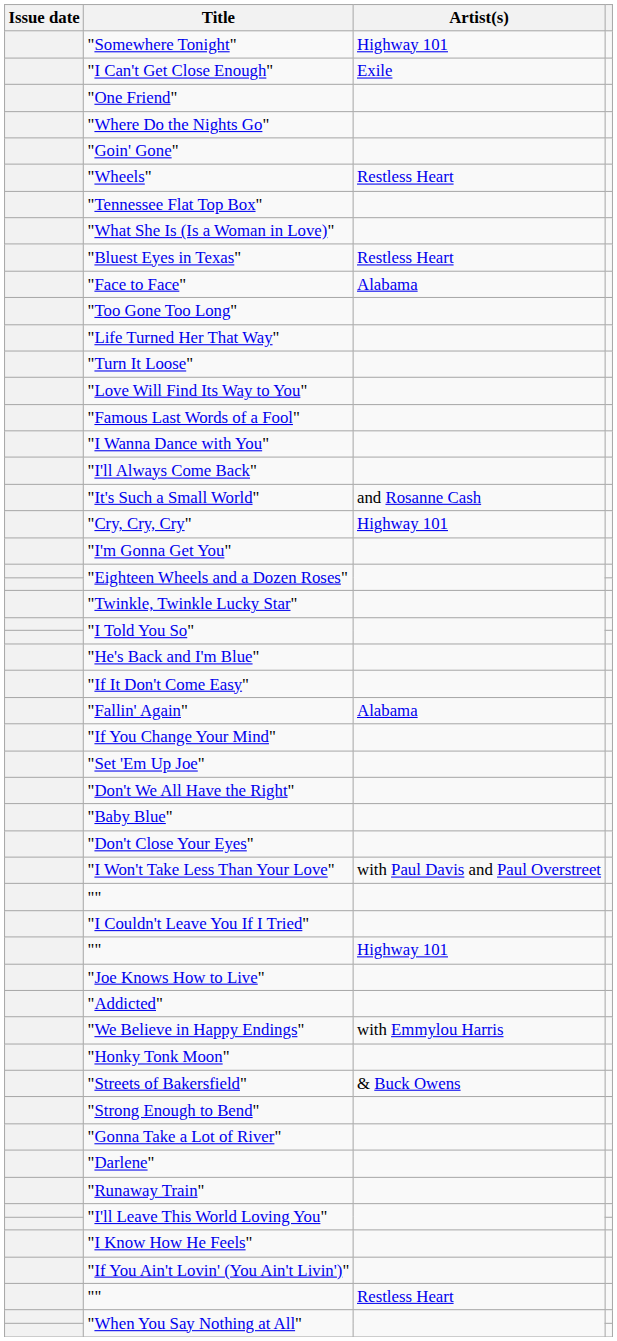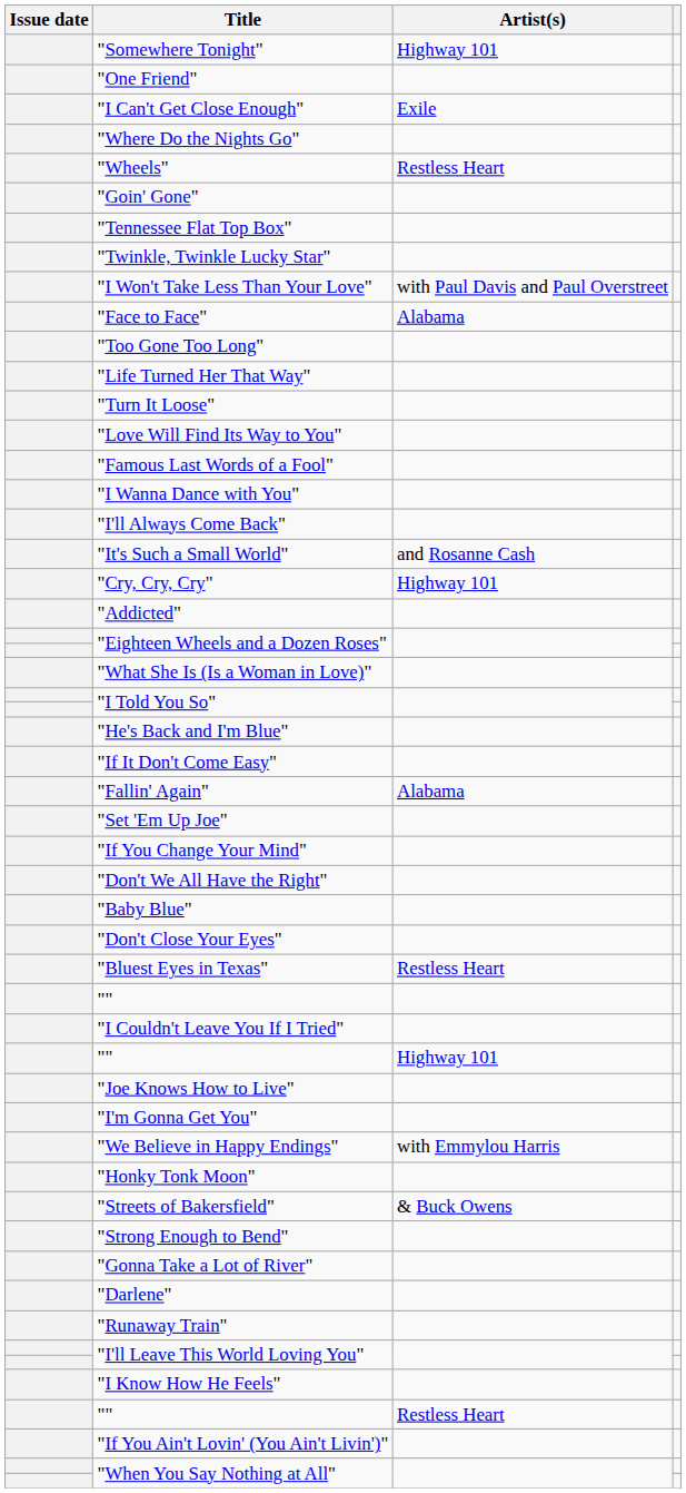 <table class="wikitable sortable plainrowheaders">
 <tr>
 <th scope=col>Issue date</th>
 <th scope=col>Title</th>
 <th scope=col>Artist(s)</th>
 <th scope=col class=unsortable></th>
 </tr>
 <tr>
 <th scope=row></th>
 <td>"<a href='#'>Somewhere Tonight</a>"</td>
 <td><a href='#'>Highway 101</a></td>
 <td style="text-align: center;"></td>
 </tr>
 <tr>
 <th scope=row></th>
+<td>"<a href='#'>One Friend</a>"</td>
+<td></td>
+<td style="text-align: center;"></td>
+</tr>
+<tr>
+<th scope=row></th>
 <td>"<a href='#'>I Can't Get Close Enough</a>"</td>
 <td><a href='#'>Exile</a></td>
 <td style="text-align: center;"></td>
 </tr>
 <tr>
 <th scope=row></th>
-<td>"<a href='#'>One Friend</a>"</td>
-<td></td>
-<td style="text-align: center;"></td>
-</tr>
-<tr>
-<th scope=row></th>
 <td>"<a href='#'>Where Do the Nights Go</a>"</td>
-<td></td>
-<td style="text-align: center;"></td>
-</tr>
-<tr>
-<th scope=row></th>
-<td>"<a href='#'>Goin' Gone</a>"</td>
 <td></td>
 <td style="text-align: center;"></td>
 </tr>
 <tr>
 <th scope=row></th>
 <td>"<a href='#'>Wheels</a>"</td>
 <td><a href='#'>Restless Heart</a></td>
 <td style="text-align: center;"></td>
 </tr>
 <tr>
 <th scope=row></th>
+<td>"<a href='#'>Goin' Gone</a>"</td>
+<td></td>
+<td style="text-align: center;"></td>
+</tr>
+<tr>
+<th scope=row></th>
 <td>"<a href='#'>Tennessee Flat Top Box</a>"</td>
 <td></td>
 <td style="text-align: center;"></td>
 </tr>
 <tr>
 <th scope=row></th>
-<td>"<a href='#'>What She Is (Is a Woman in Love)</a>"</td>
+<td>"<a href='#'>Twinkle, Twinkle Lucky Star</a>"</td>
 <td></td>
 <td style="text-align: center;"></td>
 </tr>
 <tr>
 <th scope=row></th>
-<td>"<a href='#'>Bluest Eyes in Texas</a>"</td>
-<td><a href='#'>Restless Heart</a></td>
+<td>"<a href='#'>I Won't Take Less Than Your Love</a>"</td>
+<td> with <a href='#'>Paul Davis</a> and <a href='#'>Paul Overstreet</a></td>
 <td style="text-align: center;"></td>
 </tr>
 <tr>
 <th scope=row></th>
 <td>"<a href='#'>Face to Face</a>"</td>
 <td><a href='#'>Alabama</a></td>
 <td style="text-align: center;"></td>
 </tr>
 <tr>
 <th scope=row></th>
 <td>"<a href='#'>Too Gone Too Long</a>"</td>
 <td></td>
 <td style="text-align: center;"></td>
 </tr>
 <tr>
 <th scope=row></th>
 <td>"<a href='#'>Life Turned Her That Way</a>"</td>
 <td></td>
 <td style="text-align: center;"></td>
 </tr>
 <tr>
 <th scope=row></th>
 <td>"<a href='#'>Turn It Loose</a>"</td>
 <td></td>
 <td style="text-align: center;"></td>
 </tr>
 <tr>
 <th scope=row></th>
 <td>"<a href='#'>Love Will Find Its Way to You</a>"</td>
 <td></td>
 <td style="text-align: center;"></td>
 </tr>
 <tr>
 <th scope=row></th>
 <td>"<a href='#'>Famous Last Words of a Fool</a>"</td>
 <td></td>
 <td style="text-align: center;"></td>
 </tr>
 <tr>
 <th scope=row></th>
 <td>"<a href='#'>I Wanna Dance with You</a>"</td>
 <td></td>
 <td style="text-align: center;"></td>
 </tr>
 <tr>
 <th scope=row></th>
 <td>"<a href='#'>I'll Always Come Back</a>"</td>
 <td></td>
 <td style="text-align: center;"></td>
 </tr>
 <tr>
 <th scope=row></th>
 <td>"<a href='#'>It's Such a Small World</a>"</td>
 <td> and <a href='#'>Rosanne Cash</a></td>
 <td style="text-align: center;"></td>
 </tr>
 <tr>
 <th scope=row></th>
 <td>"<a href='#'>Cry, Cry, Cry</a>"</td>
 <td><a href='#'>Highway 101</a></td>
 <td style="text-align: center;"></td>
 </tr>
 <tr>
 <th scope=row></th>
-<td>"<a href='#'>I'm Gonna Get You</a>"</td>
+<td>"<a href='#'>Addicted</a>"</td>
 <td></td>
 <td style="text-align: center;"></td>
 </tr>
 <tr>
 <th scope=row></th>
 <td rowspan=2>"<a href='#'>Eighteen Wheels and a Dozen Roses</a>"</td>
 <td rowspan=2></td>
 <td style="text-align: center;"></td>
 </tr>
 <tr>
 <th scope=row></th>
 <td style="text-align: center;"></td>
 </tr>
 <tr>
 <th scope=row></th>
-<td>"<a href='#'>Twinkle, Twinkle Lucky Star</a>"</td>
+<td>"<a href='#'>What She Is (Is a Woman in Love)</a>"</td>
 <td></td>
 <td style="text-align: center;"></td>
 </tr>
 <tr>
 <th scope=row></th>
 <td rowspan=2>"<a href='#'>I Told You So</a>"</td>
 <td rowspan=2></td>
 <td style="text-align: center;"></td>
 </tr>
 <tr>
 <th scope=row></th>
 <td style="text-align: center;"></td>
 </tr>
 <tr>
 <th scope=row></th>
 <td>"<a href='#'>He's Back and I'm Blue</a>"</td>
 <td></td>
 <td style="text-align: center;"></td>
 </tr>
 <tr>
 <th scope=row></th>
 <td>"<a href='#'>If It Don't Come Easy</a>"</td>
 <td></td>
 <td style="text-align: center;"></td>
 </tr>
 <tr>
 <th scope=row></th>
 <td>"<a href='#'>Fallin' Again</a>"</td>
 <td><a href='#'>Alabama</a></td>
 <td style="text-align: center;"></td>
 </tr>
 <tr>
 <th scope=row></th>
-<td>"<a href='#'>If You Change Your Mind</a>"</td>
+<td>"<a href='#'>Set 'Em Up Joe</a>"</td>
 <td></td>
 <td style="text-align: center;"></td>
 </tr>
 <tr>
 <th scope=row></th>
-<td>"<a href='#'>Set 'Em Up Joe</a>"</td>
+<td>"<a href='#'>If You Change Your Mind</a>"</td>
 <td></td>
 <td style="text-align: center;"></td>
 </tr>
 <tr>
 <th scope=row></th>
 <td>"<a href='#'>Don't We All Have the Right</a>"</td>
 <td></td>
 <td style="text-align: center;"></td>
 </tr>
 <tr>
 <th scope=row></th>
 <td>"<a href='#'>Baby Blue</a>"</td>
 <td></td>
 <td style="text-align: center;"></td>
 </tr>
 <tr>
 <th scope=row></th>
 <td>"<a href='#'>Don't Close Your Eyes</a>"</td>
 <td></td>
 <td style="text-align: center;"></td>
 </tr>
 <tr>
 <th scope=row></th>
-<td>"<a href='#'>I Won't Take Less Than Your Love</a>"</td>
-<td> with <a href='#'>Paul Davis</a> and <a href='#'>Paul Overstreet</a></td>
+<td>"<a href='#'>Bluest Eyes in Texas</a>"</td>
+<td><a href='#'>Restless Heart</a></td>
 <td style="text-align: center;"></td>
 </tr>
 <tr>
 <th scope=row></th>
 <td>""</td>
 <td></td>
 <td style="text-align: center;"></td>
 </tr>
 <tr>
 <th scope=row></th>
 <td>"<a href='#'>I Couldn't Leave You If I Tried</a>"</td>
 <td></td>
 <td style="text-align: center;"></td>
 </tr>
 <tr>
 <th scope=row></th>
 <td>""</td>
 <td><a href='#'>Highway 101</a></td>
 <td style="text-align: center;"></td>
 </tr>
 <tr>
 <th scope=row></th>
 <td>"<a href='#'>Joe Knows How to Live</a>"</td>
 <td></td>
 <td style="text-align: center;"></td>
 </tr>
 <tr>
 <th scope=row></th>
-<td>"<a href='#'>Addicted</a>"</td>
+<td>"<a href='#'>I'm Gonna Get You</a>"</td>
 <td></td>
 <td style="text-align: center;"></td>
 </tr>
 <tr>
 <th scope=row></th>
 <td>"<a href='#'>We Believe in Happy Endings</a>"</td>
 <td> with <a href='#'>Emmylou Harris</a></td>
 <td style="text-align: center;"></td>
 </tr>
 <tr>
 <th scope=row></th>
 <td>"<a href='#'>Honky Tonk Moon</a>"</td>
 <td></td>
 <td style="text-align: center;"></td>
 </tr>
 <tr>
 <th scope=row></th>
 <td>"<a href='#'>Streets of Bakersfield</a>"</td>
 <td> & <a href='#'>Buck Owens</a></td>
 <td style="text-align: center;"></td>
 </tr>
 <tr>
 <th scope=row></th>
 <td>"<a href='#'>Strong Enough to Bend</a>"</td>
 <td></td>
 <td style="text-align: center;"></td>
 </tr>
 <tr>
 <th scope=row></th>
 <td>"<a href='#'>Gonna Take a Lot of River</a>"</td>
 <td></td>
 <td style="text-align: center;"></td>
 </tr>
 <tr>
 <th scope=row></th>
 <td>"<a href='#'>Darlene</a>"</td>
 <td></td>
 <td style="text-align: center;"></td>
 </tr>
 <tr>
 <th scope=row></th>
 <td>"<a href='#'>Runaway Train</a>"</td>
 <td></td>
 <td style="text-align: center;"></td>
 </tr>
 <tr>
 <th scope=row></th>
 <td rowspan=2>"<a href='#'>I'll Leave This World Loving You</a>"</td>
 <td rowspan=2></td>
 <td style="text-align: center;"></td>
 </tr>
 <tr>
 <th scope=row></th>
 <td style="text-align: center;"></td>
 </tr>
 <tr>
 <th scope=row></th>
 <td>"<a href='#'>I Know How He Feels</a>"</td>
 <td></td>
 <td style="text-align: center;"></td>
 </tr>
 <tr>
 <th scope=row></th>
-<td>"<a href='#'>If You Ain't Lovin' (You Ain't Livin')</a>"</td>
-<td></td>
+<td>""</td>
+<td><a href='#'>Restless Heart</a></td>
 <td style="text-align: center;"></td>
 </tr>
 <tr>
 <th scope=row></th>
-<td>""</td>
-<td><a href='#'>Restless Heart</a></td>
+<td>"<a href='#'>If You Ain't Lovin' (You Ain't Livin')</a>"</td>
+<td></td>
 <td style="text-align: center;"></td>
 </tr>
 <tr>
 <th scope=row></th>
 <td rowspan=2>"<a href='#'>When You Say Nothing at All</a>"</td>
 <td rowspan=2></td>
 <td style="text-align: center;"></td>
 </tr>
 <tr>
 <th scope=row></th>
 <td style="text-align: center;"></td>
 </tr>
 </table>
